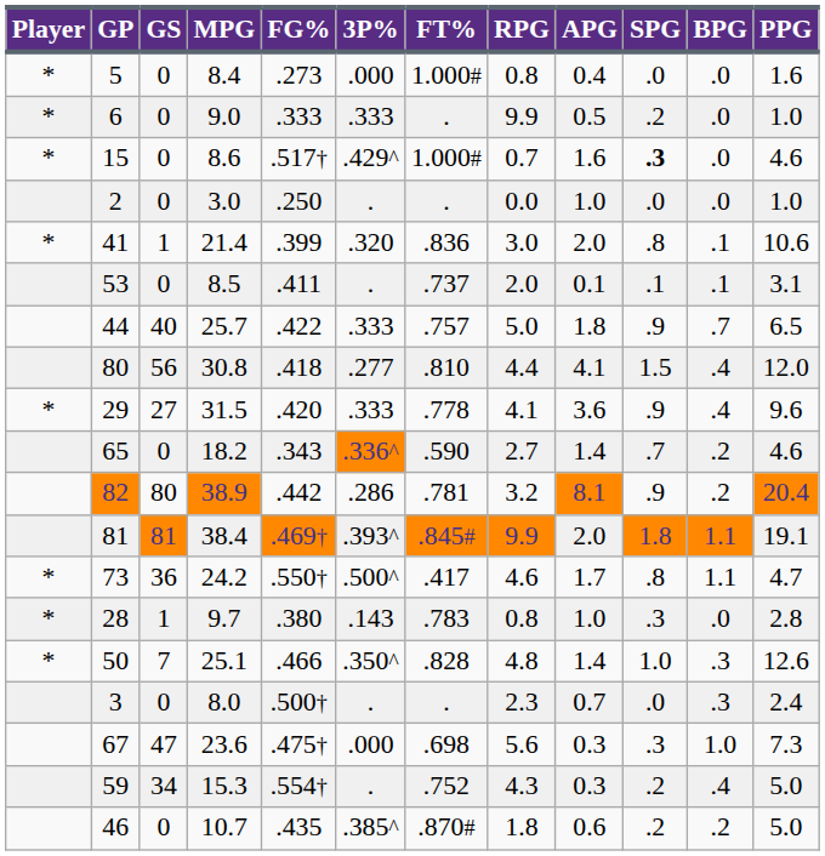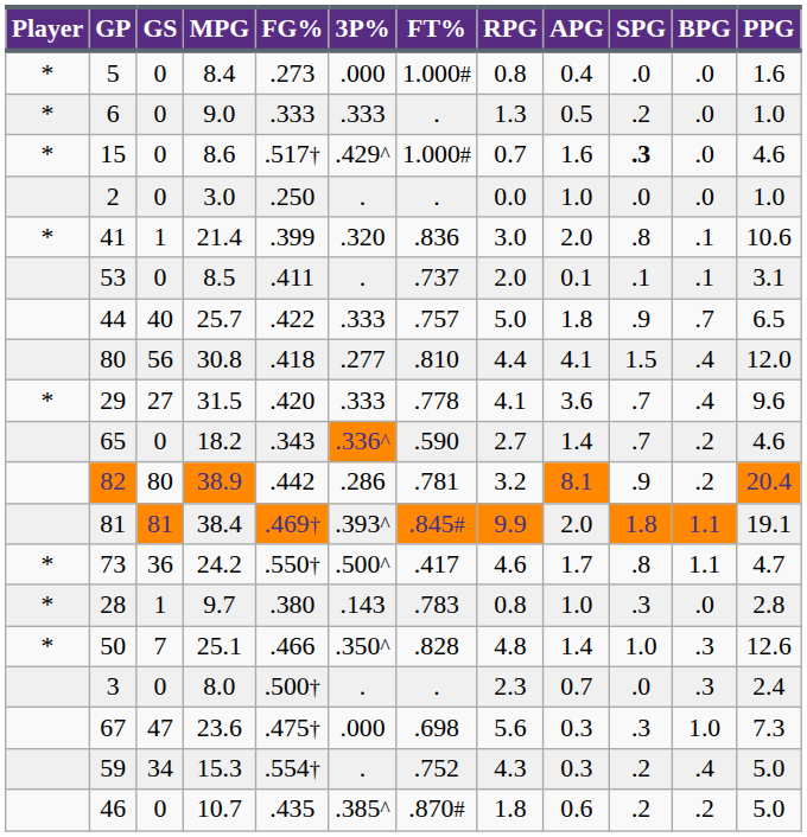 <table class="wikitable sortable" style="text-align:right;">
 <tr>
 <th style="background:#582C83; color:#FFFFFF; border-top:#5B6770 3px solid; border-bottom:#5B6770 3px solid;">Player</th>
 <th style="background:#582C83; color:#FFFFFF; border-top:#5B6770 3px solid; border-bottom:#5B6770 3px solid;">GP</th>
 <th style="background:#582C83; color:#FFFFFF; border-top:#5B6770 3px solid; border-bottom:#5B6770 3px solid;">GS</th>
 <th style="background:#582C83; color:#FFFFFF; border-top:#5B6770 3px solid; border-bottom:#5B6770 3px solid;">MPG</th>
 <th style="background:#582C83; color:#FFFFFF; border-top:#5B6770 3px solid; border-bottom:#5B6770 3px solid;">FG%</th>
 <th style="background:#582C83; color:#FFFFFF; border-top:#5B6770 3px solid; border-bottom:#5B6770 3px solid;">3P%</th>
 <th style="background:#582C83; color:#FFFFFF; border-top:#5B6770 3px solid; border-bottom:#5B6770 3px solid;">FT%</th>
 <th style="background:#582C83; color:#FFFFFF; border-top:#5B6770 3px solid; border-bottom:#5B6770 3px solid;">RPG</th>
 <th style="background:#582C83; color:#FFFFFF; border-top:#5B6770 3px solid; border-bottom:#5B6770 3px solid;">APG</th>
 <th style="background:#582C83; color:#FFFFFF; border-top:#5B6770 3px solid; border-bottom:#5B6770 3px solid;">SPG</th>
 <th style="background:#582C83; color:#FFFFFF; border-top:#5B6770 3px solid; border-bottom:#5B6770 3px solid;">BPG</th>
 <th style="background:#582C83; color:#FFFFFF; border-top:#5B6770 3px solid; border-bottom:#5B6770 3px solid;">PPG</th>
 </tr>
 <tr align="center" bgcolor="">
 <td>*</td>
 <td>5</td>
 <td>0</td>
 <td>8.4</td>
 <td>.273</td>
 <td>.000</td>
 <td>1.000<small>#</small></td>
 <td>0.8</td>
 <td>0.4</td>
 <td>.0</td>
 <td>.0</td>
 <td>1.6</td>
 </tr>
 <tr align="center" bgcolor="#f0f0f0">
 <td>*</td>
 <td>6</td>
 <td>0</td>
 <td>9.0</td>
 <td>.333</td>
 <td>.333</td>
 <td>.</td>
-<td>9.9</td>
+<td>1.3</td>
 <td>0.5</td>
 <td>.2</td>
 <td>.0</td>
 <td>1.0</td>
 </tr>
 <tr align="center" bgcolor="">
 <td>*</td>
 <td>15</td>
 <td>0</td>
 <td>8.6</td>
 <td>.517<small>†</small></td>
 <td>.429<small>^</small></td>
 <td>1.000<small>#</small></td>
 <td>0.7</td>
 <td>1.6</td>
 <td><strong>.3</strong></td>
 <td>.0</td>
 <td>4.6</td>
 </tr>
 <tr align="center" bgcolor="#f0f0f0">
 <td></td>
 <td>2</td>
 <td>0</td>
 <td>3.0</td>
 <td>.250</td>
 <td>.</td>
 <td>.</td>
 <td>0.0</td>
 <td>1.0</td>
 <td>.0</td>
 <td>.0</td>
 <td>1.0</td>
 </tr>
 <tr align="center" bgcolor="">
 <td>*</td>
 <td>41</td>
 <td>1</td>
 <td>21.4</td>
 <td>.399</td>
 <td>.320</td>
 <td>.836</td>
 <td>3.0</td>
 <td>2.0</td>
 <td>.8</td>
 <td>.1</td>
 <td>10.6</td>
 </tr>
 <tr align="center" bgcolor="#f0f0f0">
 <td></td>
 <td>53</td>
 <td>0</td>
 <td>8.5</td>
 <td>.411</td>
 <td>.</td>
 <td>.737</td>
 <td>2.0</td>
 <td>0.1</td>
 <td>.1</td>
 <td>.1</td>
 <td>3.1</td>
 </tr>
 <tr align="center" bgcolor="">
 <td></td>
 <td>44</td>
 <td>40</td>
 <td>25.7</td>
 <td>.422</td>
 <td>.333</td>
 <td>.757</td>
 <td>5.0</td>
 <td>1.8</td>
 <td>.9</td>
 <td>.7</td>
 <td>6.5</td>
 </tr>
 <tr align="center" bgcolor="#f0f0f0">
 <td></td>
 <td>80</td>
 <td>56</td>
 <td>30.8</td>
 <td>.418</td>
 <td>.277</td>
 <td>.810</td>
 <td>4.4</td>
 <td>4.1</td>
 <td>1.5</td>
 <td>.4</td>
 <td>12.0</td>
 </tr>
 <tr align="center" bgcolor="">
 <td>*</td>
 <td>29</td>
 <td>27</td>
 <td>31.5</td>
 <td>.420</td>
 <td>.333</td>
 <td>.778</td>
 <td>4.1</td>
 <td>3.6</td>
-<td>.9</td>
+<td>.7</td>
 <td>.4</td>
 <td>9.6</td>
 </tr>
 <tr align="center" bgcolor="#f0f0f0">
 <td></td>
 <td>65</td>
 <td>0</td>
 <td>18.2</td>
 <td>.343</td>
 <td style="background:#FF8800;color:#423189;">.336<small>^</small></td>
 <td>.590</td>
 <td>2.7</td>
 <td>1.4</td>
 <td>.7</td>
 <td>.2</td>
 <td>4.6</td>
 </tr>
 <tr align="center" bgcolor="">
 <td></td>
 <td style="background:#FF8800;color:#423189;">82</td>
 <td>80</td>
 <td style="background:#FF8800;color:#423189;">38.9</td>
 <td>.442</td>
 <td>.286</td>
 <td>.781</td>
 <td>3.2</td>
 <td style="background:#FF8800;color:#423189;">8.1</td>
 <td>.9</td>
 <td>.2</td>
 <td style="background:#FF8800;color:#423189;">20.4</td>
 </tr>
 <tr align="center" bgcolor="#f0f0f0">
 <td></td>
 <td>81</td>
 <td style="background:#FF8800;color:#423189;">81</td>
 <td>38.4</td>
 <td style="background:#FF8800;color:#423189;">.469<small>†</small></td>
 <td>.393<small>^</small></td>
 <td style="background:#FF8800;color:#423189;">.845<small>#</small></td>
 <td style="background:#FF8800;color:#423189;">9.9</td>
 <td>2.0</td>
 <td style="background:#FF8800;color:#423189;">1.8</td>
 <td style="background:#FF8800;color:#423189;">1.1</td>
 <td>19.1</td>
 </tr>
 <tr align="center" bgcolor="">
 <td>*</td>
 <td>73</td>
 <td>36</td>
 <td>24.2</td>
 <td>.550<small>†</small></td>
 <td>.500<small>^</small></td>
 <td>.417</td>
 <td>4.6</td>
 <td>1.7</td>
 <td>.8</td>
 <td>1.1</td>
 <td>4.7</td>
 </tr>
 <tr align="center" bgcolor="#f0f0f0">
 <td>*</td>
 <td>28</td>
 <td>1</td>
 <td>9.7</td>
 <td>.380</td>
 <td>.143</td>
 <td>.783</td>
 <td>0.8</td>
 <td>1.0</td>
 <td>.3</td>
 <td>.0</td>
 <td>2.8</td>
 </tr>
 <tr align="center" bgcolor="">
 <td>*</td>
 <td>50</td>
 <td>7</td>
 <td>25.1</td>
 <td>.466</td>
 <td>.350<small>^</small></td>
 <td>.828</td>
 <td>4.8</td>
 <td>1.4</td>
 <td>1.0</td>
 <td>.3</td>
 <td>12.6</td>
 </tr>
 <tr align="center" bgcolor="#f0f0f0">
 <td></td>
 <td>3</td>
 <td>0</td>
 <td>8.0</td>
 <td>.500<small>†</small></td>
 <td>.</td>
 <td>.</td>
 <td>2.3</td>
 <td>0.7</td>
 <td>.0</td>
 <td>.3</td>
 <td>2.4</td>
 </tr>
 <tr align="center" bgcolor="">
 <td></td>
 <td>67</td>
 <td>47</td>
 <td>23.6</td>
 <td>.475<small>†</small></td>
 <td>.000</td>
 <td>.698</td>
 <td>5.6</td>
 <td>0.3</td>
 <td>.3</td>
 <td>1.0</td>
 <td>7.3</td>
 </tr>
 <tr align="center" bgcolor="#f0f0f0">
 <td></td>
 <td>59</td>
 <td>34</td>
 <td>15.3</td>
 <td>.554<small>†</small></td>
 <td>.</td>
 <td>.752</td>
 <td>4.3</td>
 <td>0.3</td>
 <td>.2</td>
 <td>.4</td>
 <td>5.0</td>
 </tr>
 <tr align="center" bgcolor="">
 <td></td>
 <td>46</td>
 <td>0</td>
 <td>10.7</td>
 <td>.435</td>
 <td>.385<small>^</small></td>
 <td>.870<small>#</small></td>
 <td>1.8</td>
 <td>0.6</td>
 <td>.2</td>
 <td>.2</td>
 <td>5.0</td>
 </tr>
 </table>
